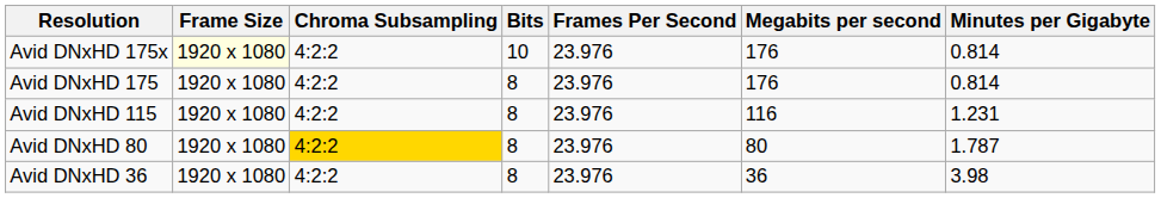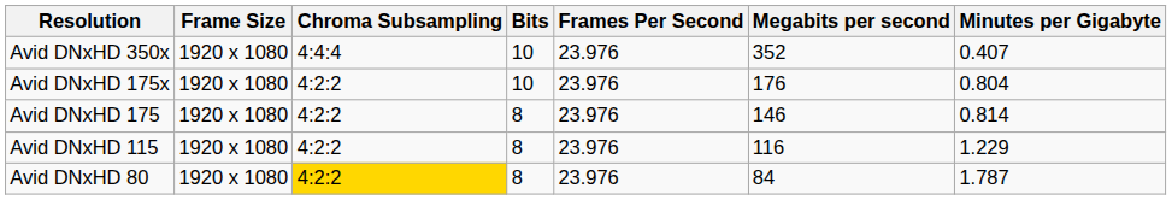 <table class="wikitable">
 <tr>
 <th>Resolution</th>
 <th>Frame Size</th>
 <th>Chroma Subsampling</th>
 <th>Bits</th>
 <th>Frames Per Second</th>
 <th>Megabits per second</th>
 <th>Minutes per Gigabyte</th>
 </tr>
 <tr>
+<td>Avid DNxHD 350x</td>
+<td>1920 x 1080</td>
+<td>4:4:4</td>
+<td>10</td>
+<td>23.976</td>
+<td>352</td>
+<td>0.407</td>
+</tr>
+<tr>
 <td>Avid DNxHD 175x</td>
-<td style="background: lightyellow;">1920 x 1080</td>
+<td>1920 x 1080</td>
 <td>4:2:2</td>
 <td>10</td>
 <td>23.976</td>
 <td>176</td>
-<td>0.814</td>
+<td>0.804</td>
 </tr>
 <tr>
 <td>Avid DNxHD 175</td>
 <td>1920 x 1080</td>
 <td>4:2:2</td>
 <td>8</td>
 <td>23.976</td>
-<td>176</td>
+<td>146</td>
 <td>0.814</td>
 </tr>
 <tr>
 <td>Avid DNxHD 115</td>
 <td>1920 x 1080</td>
 <td>4:2:2</td>
 <td>8</td>
 <td>23.976</td>
 <td>116</td>
-<td>1.231</td>
+<td>1.229</td>
 </tr>
 <tr>
 <td>Avid DNxHD 80</td>
 <td>1920 x 1080</td>
 <td style="background: gold;">4:2:2</td>
 <td>8</td>
 <td>23.976</td>
-<td>80</td>
+<td>84</td>
 <td>1.787</td>
 </tr>
-<tr>
-<td>Avid DNxHD 36</td>
-<td>1920 x 1080</td>
-<td>4:2:2</td>
-<td>8</td>
-<td>23.976</td>
-<td>36</td>
-<td>3.98</td>
-</tr>
 </table>
